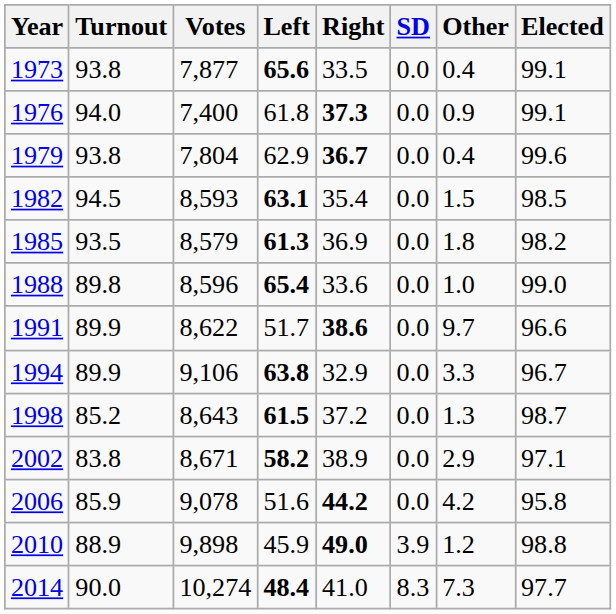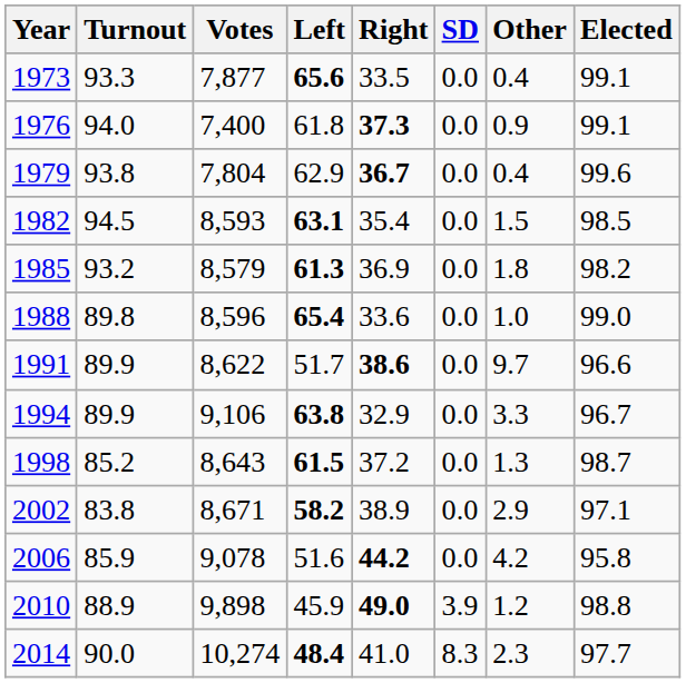 <table class="wikitable sortable" style="font-size: 95%;">
 <tr>
 <th>Year</th>
 <th>Turnout</th>
 <th>Votes</th>
 <th>Left</th>
 <th>Right</th>
 <th><a href='#'>SD</a></th>
 <th>Other</th>
 <th>Elected</th>
 </tr>
 <tr>
 <td><a href='#'>1973</a></td>
-<td>93.8</td>
+<td>93.3</td>
 <td>7,877</td>
 <td><strong>65.6</strong></td>
 <td>33.5</td>
 <td>0.0</td>
 <td>0.4</td>
 <td>99.1</td>
 </tr>
 <tr>
 <td><a href='#'>1976</a></td>
 <td>94.0</td>
 <td>7,400</td>
 <td>61.8</td>
 <td><strong>37.3</strong></td>
 <td>0.0</td>
 <td>0.9</td>
 <td>99.1</td>
 </tr>
 <tr>
 <td><a href='#'>1979</a></td>
 <td>93.8</td>
 <td>7,804</td>
 <td>62.9</td>
 <td><strong>36.7</strong></td>
 <td>0.0</td>
 <td>0.4</td>
 <td>99.6</td>
 </tr>
 <tr>
 <td><a href='#'>1982</a></td>
 <td>94.5</td>
 <td>8,593</td>
 <td><strong>63.1</strong></td>
 <td>35.4</td>
 <td>0.0</td>
 <td>1.5</td>
 <td>98.5</td>
 </tr>
 <tr>
 <td><a href='#'>1985</a></td>
-<td>93.5</td>
+<td>93.2</td>
 <td>8,579</td>
 <td><strong>61.3</strong></td>
 <td>36.9</td>
 <td>0.0</td>
 <td>1.8</td>
 <td>98.2</td>
 </tr>
 <tr>
 <td><a href='#'>1988</a></td>
 <td>89.8</td>
 <td>8,596</td>
 <td><strong>65.4</strong></td>
 <td>33.6</td>
 <td>0.0</td>
 <td>1.0</td>
 <td>99.0</td>
 </tr>
 <tr>
 <td><a href='#'>1991</a></td>
 <td>89.9</td>
 <td>8,622</td>
 <td>51.7</td>
 <td><strong>38.6</strong></td>
 <td>0.0</td>
 <td>9.7</td>
 <td>96.6</td>
 </tr>
 <tr>
 <td><a href='#'>1994</a></td>
 <td>89.9</td>
 <td>9,106</td>
 <td><strong>63.8</strong></td>
 <td>32.9</td>
 <td>0.0</td>
 <td>3.3</td>
 <td>96.7</td>
 </tr>
 <tr>
 <td><a href='#'>1998</a></td>
 <td>85.2</td>
 <td>8,643</td>
 <td><strong>61.5</strong></td>
 <td>37.2</td>
 <td>0.0</td>
 <td>1.3</td>
 <td>98.7</td>
 </tr>
 <tr>
 <td><a href='#'>2002</a></td>
 <td>83.8</td>
 <td>8,671</td>
 <td><strong>58.2</strong></td>
 <td>38.9</td>
 <td>0.0</td>
 <td>2.9</td>
 <td>97.1</td>
 </tr>
 <tr>
 <td><a href='#'>2006</a></td>
 <td>85.9</td>
 <td>9,078</td>
 <td>51.6</td>
 <td><strong>44.2</strong></td>
 <td>0.0</td>
 <td>4.2</td>
 <td>95.8</td>
 </tr>
 <tr>
 <td><a href='#'>2010</a></td>
 <td>88.9</td>
 <td>9,898</td>
 <td>45.9</td>
 <td><strong>49.0</strong></td>
 <td>3.9</td>
 <td>1.2</td>
 <td>98.8</td>
 </tr>
 <tr>
 <td><a href='#'>2014</a></td>
 <td>90.0</td>
 <td>10,274</td>
 <td><strong>48.4</strong></td>
 <td>41.0</td>
 <td>8.3</td>
-<td>7.3</td>
+<td>2.3</td>
 <td>97.7</td>
 </tr>
 </table>
